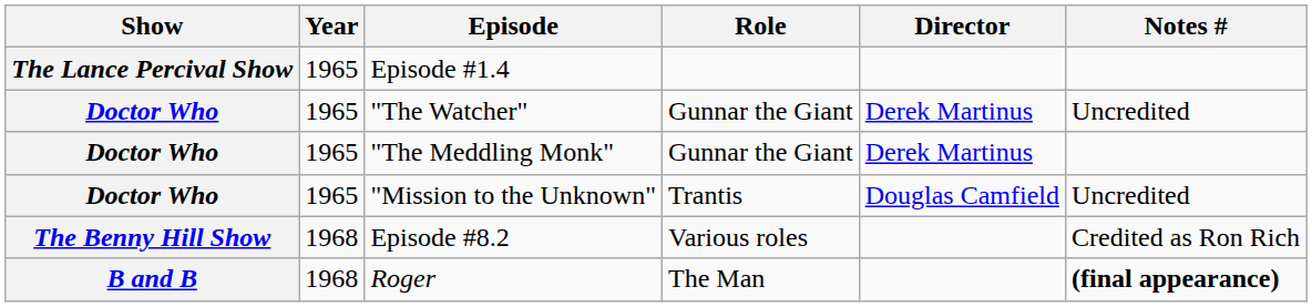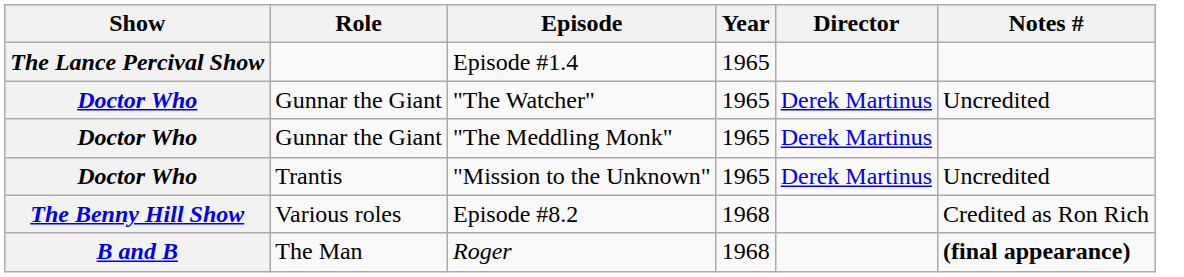 <table class="wikitable plainrowheaders sortable">
 <tr>
 <th scope="col">Show</th>
+<th scope="col">Role</th>
+<th scope="col">Episode</th>
 <th scope="col">Year</th>
-<th scope="col">Episode</th>
-<th scope="col">Role</th>
 <th scope="col">Director</th>
 <th scope="col" class="unsortable">Notes #</th>
 </tr>
 <tr>
 <th scope="row"><em>The Lance Percival Show</em></th>
+<td></td>
+<td>Episode #1.4</td>
 <td>1965</td>
-<td>Episode #1.4</td>
-<td></td>
 <td></td>
 <td></td>
 </tr>
 <tr>
 <th scope="row"><em><a href='#'>Doctor Who</a></em></th>
+<td>Gunnar the Giant</td>
+<td>"The Watcher"</td>
 <td>1965</td>
-<td>"The Watcher"</td>
-<td>Gunnar the Giant</td>
 <td><a href='#'>Derek Martinus</a></td>
 <td>Uncredited</td>
 </tr>
 <tr>
 <th scope="row"><em>Doctor Who</em></th>
+<td>Gunnar the Giant</td>
+<td>"The Meddling Monk"</td>
 <td>1965</td>
-<td>"The Meddling Monk"</td>
-<td>Gunnar the Giant</td>
 <td><a href='#'>Derek Martinus</a></td>
 <td></td>
 </tr>
 <tr>
 <th scope="row"><em>Doctor Who</em></th>
+<td>Trantis</td>
+<td>"Mission to the Unknown"</td>
 <td>1965</td>
-<td>"Mission to the Unknown"</td>
-<td>Trantis</td>
-<td><a href='#'>Douglas Camfield</a></td>
+<td><a href='#'>Derek Martinus</a></td>
 <td>Uncredited</td>
 </tr>
 <tr>
 <th scope="row"><em><a href='#'>The Benny Hill Show</a></em></th>
+<td>Various roles</td>
+<td>Episode #8.2</td>
 <td>1968</td>
-<td>Episode #8.2</td>
-<td>Various roles</td>
 <td></td>
 <td>Credited as Ron Rich</td>
 </tr>
 <tr>
 <th scope="row"><em><a href='#'>B and B</a></em></th>
+<td>The Man</td>
+<td><em>Roger</em></td>
 <td>1968</td>
-<td><em>Roger</em></td>
-<td>The Man</td>
 <td></td>
 <td><strong>(final appearance)</strong></td>
 </tr>
 </table>
